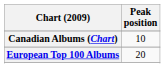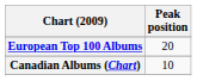 <table class="wikitable sortable plainrowheaders" style="text-align:center">
 <tr>
 <th scope="col">Chart (2009)</th>
 <th scope="col">Peak<br>position</th>
 </tr>
 <tr>
 </tr>
 <tr>
 </tr>
 <tr>
 </tr>
 <tr>
 </tr>
 <tr>
-<th scope="row">Canadian Albums (<em><a href='#'>Chart</a></em>)</th>
-<td align="center">10</td>
+<th scope="row"><a href='#'>European Top 100 Albums</a></th>
+<td align="center">20</td>
 </tr>
 <tr>
 </tr>
 <tr>
-<th scope="row"><a href='#'>European Top 100 Albums</a></th>
-<td align="center">20</td>
+<th scope="row">Canadian Albums (<em><a href='#'>Chart</a></em>)</th>
+<td align="center">10</td>
 </tr>
 <tr>
 </tr>
 <tr>
 </tr>
 <tr>
 </tr>
 <tr>
 </tr>
 <tr>
 </tr>
 <tr>
 </tr>
 <tr>
 </tr>
 <tr>
 </tr>
 <tr>
 </tr>
 <tr>
 </tr>
 </table>
